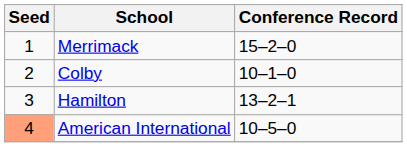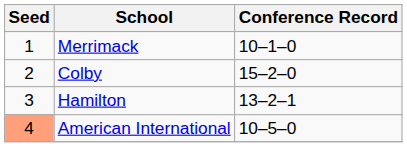 <table class="wikitable">
 <tr>
 <th>Seed</th>
 <th>School</th>
 <th>Conference Record</th>
 </tr>
 <tr>
 <td align=center>1</td>
 <td><a href='#'>Merrimack</a></td>
-<td>15–2–0</td>
+<td>10–1–0</td>
 </tr>
 <tr>
 <td align=center>2</td>
 <td><a href='#'>Colby</a></td>
-<td>10–1–0</td>
+<td>15–2–0</td>
 </tr>
 <tr>
 <td align=center>3</td>
 <td><a href='#'>Hamilton</a></td>
 <td>13–2–1</td>
 </tr>
 <tr>
 <td align=center style="background: lightsalmon;">4</td>
 <td><a href='#'>American International</a></td>
 <td>10–5–0</td>
 </tr>
 <tr>
 </tr>
 </table>
